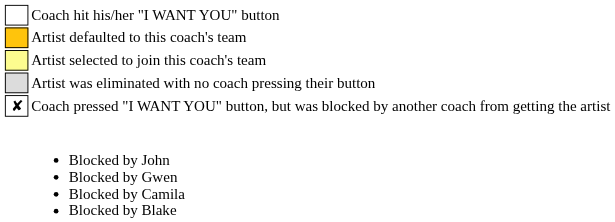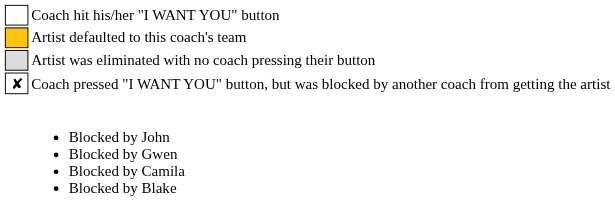 <table class="toccolours" style="font-size: 100%">
 <tr>
 <td style="background-color:white; border: 1px solid black;"> <strong></strong> </td>
 <td>Coach hit his/her "I WANT YOU" button</td>
 </tr>
 <tr>
 <td style="background-color:#FFC40C; border: 1px solid black">    </td>
 <td>Artist defaulted to this coach's team</td>
-</tr>
-<tr>
-<td style="background-color:#fdfc8f; border: 1px solid black;">    </td>
-<td style="padding-right: 8px">Artist selected to join this coach's team</td>
 </tr>
 <tr>
 <td style="background:#dcdcdc; border:1px solid black">  </td>
 <td>Artist was eliminated with no coach pressing their button</td>
 </tr>
 <tr>
 <td style="background:white; border:1px solid black"> ✘ </td>
 <td>Coach pressed "I WANT YOU" button, but was blocked by another coach from getting the artist</td>
 </tr>
 <tr>
 <td></td>
 <td><br><ul><li> Blocked by John</li><li> Blocked by Gwen</li><li> Blocked by Camila</li><li> Blocked by Blake</li></ul></td>
 </tr>
 </table>
